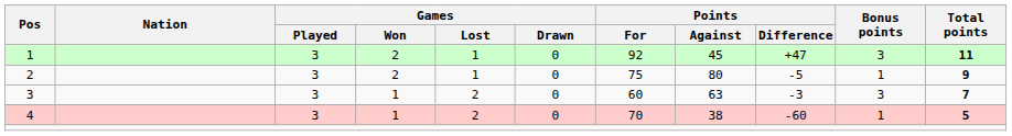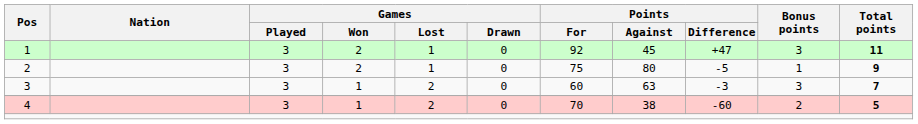 <table class="wikitable" style="text-align:center">
 <tr>
 <th rowspan="2" style="width:5%;">Pos</th>
 <th rowspan="2" style="width:22%;">Nation</th>
 <th colspan="4" style="width:32%;">Games</th>
 <th colspan="3" style="width:32%;">Points</th>
 <th rowspan="2" style="width:9%;">Bonus<br>points</th>
 <th rowspan="2" style="width:9%;">Total<br>points</th>
 </tr>
 <tr>
 <th style="width:8%;">Played</th>
 <th style="width:8%;">Won</th>
 <th style="width:8%;">Lost</th>
 <th style="width:8%;">Drawn</th>
 <th style="width:8%;">For</th>
 <th style="width:8%;">Against</th>
 <th style="width:8%;">Difference</th>
 </tr>
 <tr bgcolor="#ccffcc">
 <td>1</td>
 <td align="left"></td>
 <td>3</td>
 <td>2</td>
 <td>1</td>
 <td>0</td>
 <td>92</td>
 <td>45</td>
 <td>+47</td>
 <td>3</td>
 <td><strong>11</strong></td>
 </tr>
 <tr>
 <td>2</td>
 <td align="left"></td>
 <td>3</td>
 <td>2</td>
 <td>1</td>
 <td>0</td>
 <td>75</td>
 <td>80</td>
 <td>-5</td>
 <td>1</td>
 <td><strong>9</strong></td>
 </tr>
 <tr>
 <td>3</td>
 <td align="left"></td>
 <td>3</td>
 <td>1</td>
 <td>2</td>
 <td>0</td>
 <td>60</td>
 <td>63</td>
 <td>-3</td>
 <td>3</td>
 <td><strong>7</strong></td>
 </tr>
 <tr>
 </tr>
 <tr bgcolor="#ffcccc">
 <td>4</td>
 <td align="left"></td>
 <td>3</td>
 <td>1</td>
 <td>2</td>
 <td>0</td>
 <td>70</td>
 <td>38</td>
 <td>-60</td>
-<td>1</td>
+<td>2</td>
 <td><strong>5</strong></td>
 </tr>
 <tr>
 <td colspan="100%" style="text-align:center;"></td>
 </tr>
 </table>
